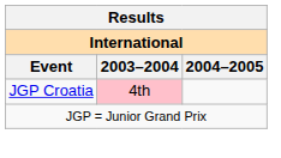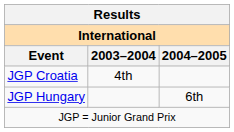 <table class="wikitable" style="text-align:center">
 <tr>
 <th colspan=3 align=center><strong>Results</strong></th>
 </tr>
 <tr>
 <th style="background-color: #ffdead; " colspan=3 align=center><strong>International</strong></th>
 </tr>
 <tr>
 <th>Event</th>
 <th>2003–2004</th>
 <th>2004–2005</th>
 </tr>
 <tr>
 <td align=left><a href='#'>JGP Croatia</a></td>
-<td style="background: pink;">4th</td>
+<td>4th</td>
 <td></td>
+</tr>
+<tr>
+<td align=left><a href='#'>JGP Hungary</a></td>
+<td></td>
+<td>6th</td>
 </tr>
 <tr>
 <td colspan=3 align=center><small> JGP = Junior Grand Prix </small></td>
 </tr>
 </table>
